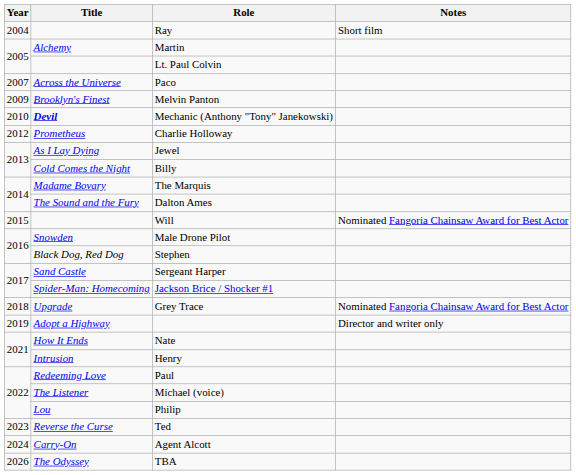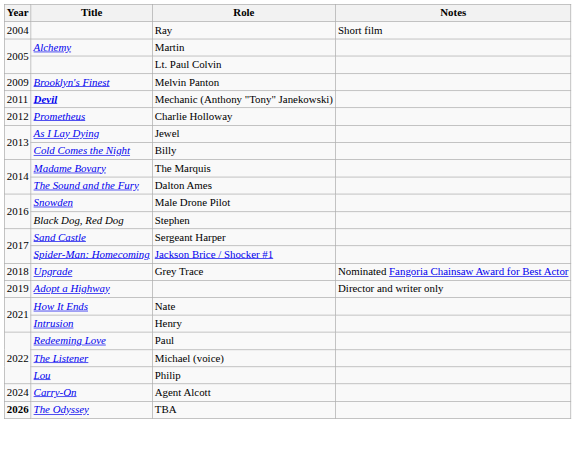 <table class="wikitable sortable">
 <tr>
 <th>Year</th>
 <th>Title</th>
 <th>Role</th>
 <th class="unsortable">Notes</th>
 </tr>
 <tr>
 <td>2004</td>
 <td><em></em></td>
 <td>Ray</td>
 <td>Short film</td>
 </tr>
 <tr>
 <td rowspan="2">2005</td>
 <td><em><a href='#'>Alchemy</a></em></td>
 <td>Martin</td>
 <td></td>
 </tr>
 <tr>
 <td><em></em></td>
 <td>Lt. Paul Colvin</td>
 <td></td>
 </tr>
 <tr>
-<td>2007</td>
-<td><em><a href='#'>Across the Universe</a></em></td>
-<td>Paco</td>
-<td></td>
-</tr>
-<tr>
 <td>2009</td>
 <td><em><a href='#'>Brooklyn's Finest</a></em></td>
 <td>Melvin Panton</td>
 <td></td>
 </tr>
 <tr>
-<td>2010</td>
+<td>2011</td>
 <td><strong><em><a href='#'>Devil</a></em></strong></td>
 <td>Mechanic (Anthony "Tony" Janekowski)</td>
 <td></td>
 </tr>
 <tr>
 <td>2012</td>
 <td><em><a href='#'>Prometheus</a></em></td>
 <td>Charlie Holloway</td>
 <td></td>
 </tr>
 <tr>
 <td rowspan="2">2013</td>
 <td><em><a href='#'>As I Lay Dying</a></em></td>
 <td>Jewel</td>
 <td></td>
 </tr>
 <tr>
 <td><em><a href='#'>Cold Comes the Night</a></em></td>
 <td>Billy</td>
 <td></td>
 </tr>
 <tr>
 <td rowspan="2">2014</td>
 <td><em><a href='#'>Madame Bovary</a></em></td>
 <td>The Marquis</td>
 <td></td>
 </tr>
 <tr>
 <td><em><a href='#'>The Sound and the Fury</a></em></td>
 <td>Dalton Ames</td>
 <td></td>
-</tr>
-<tr>
-<td>2015</td>
-<td><em></em></td>
-<td>Will</td>
-<td>Nominated  <a href='#'>Fangoria Chainsaw Award for Best Actor</a></td>
 </tr>
 <tr>
 <td rowspan="2">2016</td>
 <td><em><a href='#'>Snowden</a></em></td>
 <td>Male Drone Pilot</td>
 <td></td>
 </tr>
 <tr>
 <td><em>Black Dog, Red Dog</em></td>
 <td>Stephen</td>
 <td></td>
 </tr>
 <tr>
 <td rowspan="2">2017</td>
 <td><em><a href='#'>Sand Castle</a></em></td>
 <td>Sergeant Harper</td>
 <td></td>
 </tr>
 <tr>
 <td><em><a href='#'>Spider-Man: Homecoming</a></em></td>
 <td><a href='#'>Jackson Brice / Shocker #1</a></td>
 <td></td>
 </tr>
 <tr>
 <td>2018</td>
 <td><em><a href='#'>Upgrade</a></em></td>
 <td>Grey Trace</td>
 <td>Nominated  <a href='#'>Fangoria Chainsaw Award for Best Actor</a></td>
 </tr>
 <tr>
 <td>2019</td>
 <td><em><a href='#'>Adopt a Highway</a></em></td>
 <td></td>
 <td>Director and writer only</td>
 </tr>
 <tr>
 <td rowspan="2">2021</td>
 <td><em><a href='#'>How It Ends</a></em></td>
 <td>Nate</td>
 <td></td>
 </tr>
 <tr>
 <td><em><a href='#'>Intrusion</a></em></td>
 <td>Henry</td>
 <td></td>
 </tr>
 <tr>
 <td rowspan="3">2022</td>
 <td><em><a href='#'>Redeeming Love</a></em></td>
 <td>Paul</td>
 <td></td>
 </tr>
 <tr>
 <td><em><a href='#'>The Listener</a></em></td>
 <td>Michael (voice)</td>
 <td></td>
 </tr>
 <tr>
 <td><em><a href='#'>Lou</a></em></td>
 <td>Philip</td>
 <td></td>
 </tr>
 <tr>
-<td>2023</td>
-<td><em><a href='#'>Reverse the Curse</a></em></td>
-<td>Ted</td>
-<td></td>
-</tr>
-<tr>
 <td>2024</td>
 <td><em><a href='#'>Carry-On</a></em></td>
 <td>Agent Alcott</td>
 <td></td>
 </tr>
 <tr>
-<td>2026</td>
+<td><strong>2026</strong></td>
 <td><em><a href='#'>The Odyssey</a></em></td>
 <td>TBA</td>
 <td></td>
 </tr>
 </table>
